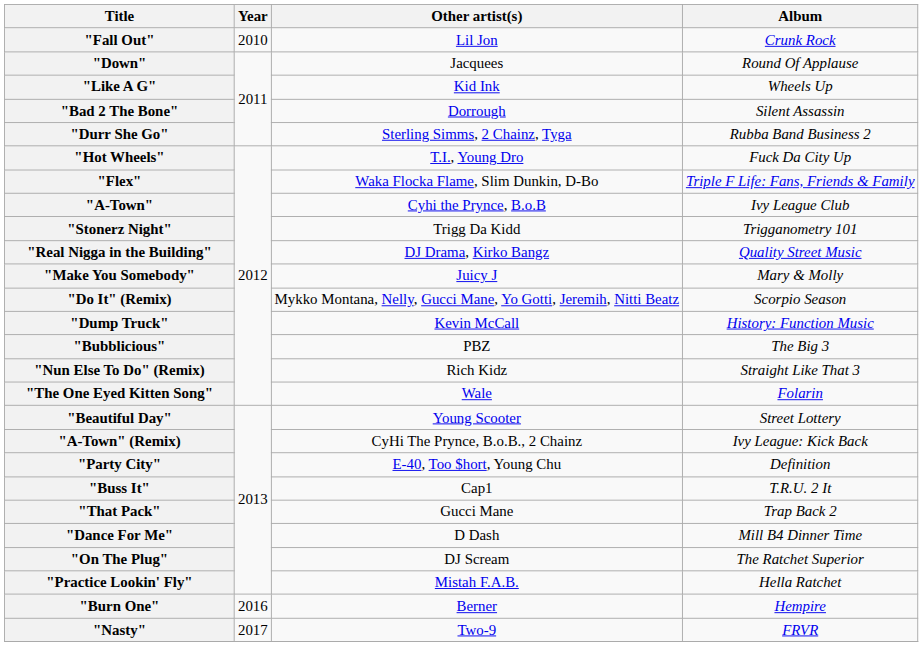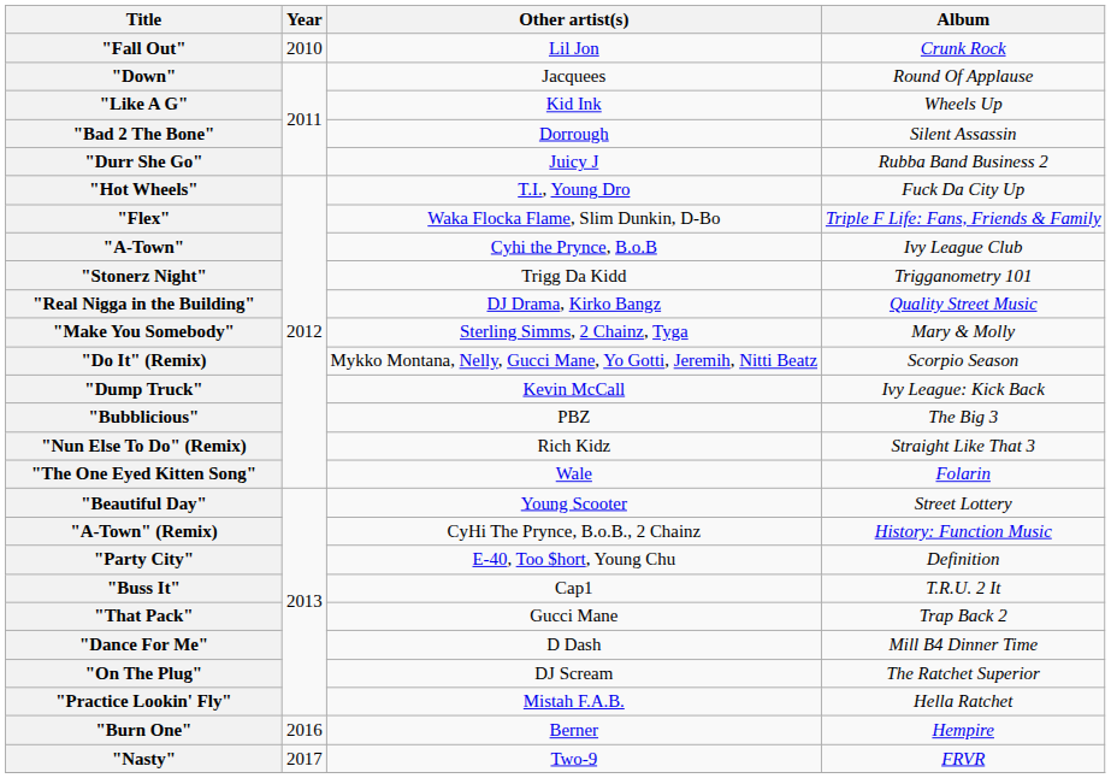 <table class="wikitable plainrowheaders" style="text-align:center;">
 <tr>
 <th scope="col" style="width:15em;">Title</th>
 <th scope="col">Year</th>
 <th scope="col">Other artist(s)</th>
 <th scope="col">Album</th>
 </tr>
 <tr>
 <th scope="row">"Fall Out"</th>
 <td>2010</td>
 <td><a href='#'>Lil Jon</a></td>
 <td><em><a href='#'>Crunk Rock</a></em></td>
 </tr>
 <tr>
 <th scope="row">"Down"</th>
 <td rowspan="4">2011</td>
 <td>Jacquees</td>
 <td><em>Round Of Applause</em></td>
 </tr>
 <tr>
 <th scope="row">"Like A G"</th>
 <td><a href='#'>Kid Ink</a></td>
 <td><em>Wheels Up</em></td>
 </tr>
 <tr>
 <th scope="row">"Bad 2 The Bone"</th>
 <td><a href='#'>Dorrough</a></td>
 <td><em>Silent Assassin</em></td>
 </tr>
 <tr>
 <th scope="row">"Durr She Go"</th>
-<td><a href='#'>Sterling Simms</a>, <a href='#'>2 Chainz</a>, <a href='#'>Tyga</a></td>
+<td><a href='#'>Juicy J</a></td>
 <td><em>Rubba Band Business 2</em></td>
 </tr>
 <tr>
 <th scope="row">"Hot Wheels"</th>
 <td rowspan="11">2012</td>
 <td><a href='#'>T.I.</a>, <a href='#'>Young Dro</a></td>
 <td><em>Fuck Da City Up</em></td>
 </tr>
 <tr>
 <th scope="row">"Flex"</th>
 <td><a href='#'>Waka Flocka Flame</a>, Slim Dunkin, D-Bo</td>
 <td><em><a href='#'>Triple F Life: Fans, Friends & Family</a></em></td>
 </tr>
 <tr>
 <th scope="row">"A-Town"</th>
 <td><a href='#'>Cyhi the Prynce</a>, <a href='#'>B.o.B</a></td>
 <td><em>Ivy League Club</em></td>
 </tr>
 <tr>
 <th scope="row">"Stonerz Night"</th>
 <td>Trigg Da Kidd</td>
 <td><em>Trigganometry 101</em></td>
 </tr>
 <tr>
 <th scope="row">"Real Nigga in the Building"</th>
 <td><a href='#'>DJ Drama</a>, <a href='#'>Kirko Bangz</a></td>
 <td><em><a href='#'>Quality Street Music</a></em></td>
 </tr>
 <tr>
 <th scope="row">"Make You Somebody"</th>
-<td><a href='#'>Juicy J</a></td>
+<td><a href='#'>Sterling Simms</a>, <a href='#'>2 Chainz</a>, <a href='#'>Tyga</a></td>
 <td><em>Mary & Molly</em></td>
 </tr>
 <tr>
 <th scope="row">"Do It" (Remix)</th>
 <td>Mykko Montana, <a href='#'>Nelly</a>, <a href='#'>Gucci Mane</a>, <a href='#'>Yo Gotti</a>, <a href='#'>Jeremih</a>, <a href='#'>Nitti Beatz</a></td>
 <td><em>Scorpio Season</em></td>
 </tr>
 <tr>
 <th scope="row">"Dump Truck"</th>
 <td><a href='#'>Kevin McCall</a></td>
-<td><em><a href='#'>History: Function Music</a></em></td>
+<td><em>Ivy League: Kick Back</em></td>
 </tr>
 <tr>
 <th scope="row">"Bubblicious"</th>
 <td>PBZ</td>
 <td><em>The Big 3</em></td>
 </tr>
 <tr>
 <th scope="row">"Nun Else To Do" (Remix)</th>
 <td>Rich Kidz</td>
 <td><em>Straight Like That 3</em></td>
 </tr>
 <tr>
 <th scope="row">"The One Eyed Kitten Song"</th>
 <td><a href='#'>Wale</a></td>
 <td><em><a href='#'>Folarin</a></em></td>
 </tr>
 <tr>
 <th scope="row">"Beautiful Day"</th>
 <td rowspan="8">2013</td>
 <td><a href='#'>Young Scooter</a></td>
 <td><em>Street Lottery</em></td>
 </tr>
 <tr>
 <th scope="row">"A-Town" (Remix)</th>
 <td>CyHi The Prynce, B.o.B., 2 Chainz</td>
-<td><em>Ivy League: Kick Back</em></td>
+<td><em><a href='#'>History: Function Music</a></em></td>
 </tr>
 <tr>
 <th scope="row">"Party City"</th>
 <td><a href='#'>E-40</a>, <a href='#'>Too $hort</a>, Young Chu</td>
 <td><em>Definition</em></td>
 </tr>
 <tr>
 <th scope="row">"Buss It"</th>
 <td>Cap1</td>
 <td><em>T.R.U. 2 It</em></td>
 </tr>
 <tr>
 <th scope="row">"That Pack"</th>
 <td>Gucci Mane</td>
 <td><em>Trap Back 2</em></td>
 </tr>
 <tr>
 <th scope="row">"Dance For Me"</th>
 <td>D Dash</td>
 <td><em>Mill B4 Dinner Time</em></td>
 </tr>
 <tr>
 <th scope="row">"On The Plug"</th>
 <td>DJ Scream</td>
 <td><em>The Ratchet Superior</em></td>
 </tr>
 <tr>
 <th scope="row">"Practice Lookin' Fly"</th>
 <td><a href='#'>Mistah F.A.B.</a></td>
 <td><em>Hella Ratchet</em></td>
 </tr>
 <tr>
 <th scope="row">"Burn One"</th>
 <td>2016</td>
 <td><a href='#'>Berner</a></td>
 <td><em><a href='#'>Hempire</a></em></td>
 </tr>
 <tr>
 <th scope="row">"Nasty"</th>
 <td>2017</td>
 <td><a href='#'>Two-9</a></td>
 <td><em><a href='#'>FRVR</a></em></td>
 </tr>
 <tr>
 </tr>
 </table>
